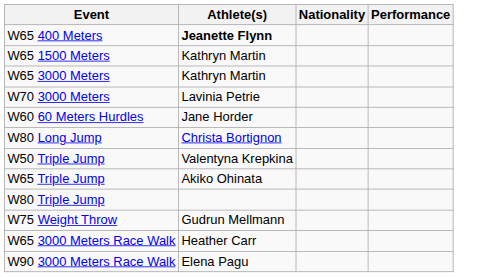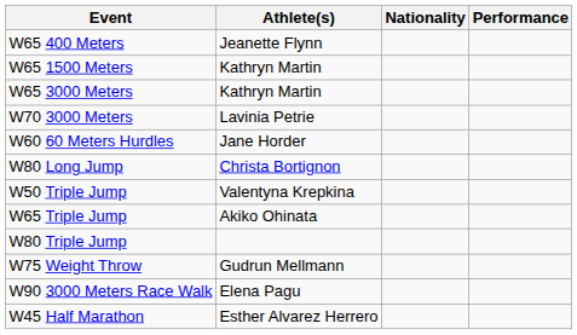 <table class="wikitable">
 <tr>
 <th>Event</th>
 <th>Athlete(s)</th>
 <th>Nationality</th>
 <th>Performance</th>
 </tr>
 <tr>
 <td>W65 <a href='#'>400 Meters</a></td>
-<td><strong>Jeanette Flynn</strong></td>
+<td>Jeanette Flynn</td>
 <td></td>
 <td></td>
 </tr>
 <tr>
 <td>W65 <a href='#'>1500 Meters</a></td>
 <td>Kathryn Martin</td>
 <td></td>
 <td></td>
 </tr>
 <tr>
 <td>W65 <a href='#'>3000 Meters</a></td>
 <td>Kathryn Martin</td>
 <td></td>
 <td></td>
 </tr>
 <tr>
 <td>W70 <a href='#'>3000 Meters</a></td>
 <td>Lavinia Petrie</td>
 <td></td>
 <td></td>
 </tr>
 <tr>
 <td>W60 <a href='#'>60 Meters Hurdles</a></td>
 <td>Jane Horder</td>
 <td></td>
 <td></td>
 </tr>
 <tr>
 <td>W80 <a href='#'>Long Jump</a></td>
 <td><a href='#'>Christa Bortignon</a></td>
 <td></td>
 <td></td>
 </tr>
 <tr>
 <td>W50 <a href='#'>Triple Jump</a></td>
 <td>Valentyna Krepkina</td>
 <td></td>
 <td></td>
 </tr>
 <tr>
 <td>W65 <a href='#'>Triple Jump</a></td>
 <td>Akiko Ohinata</td>
 <td></td>
 <td></td>
 </tr>
 <tr>
 <td>W80 <a href='#'>Triple Jump</a></td>
 <td></td>
 <td></td>
 <td></td>
 </tr>
 <tr>
 <td>W75 <a href='#'>Weight Throw</a></td>
 <td>Gudrun Mellmann</td>
 <td></td>
 <td></td>
 </tr>
 <tr>
-<td>W65 <a href='#'>3000 Meters Race Walk</a></td>
-<td>Heather Carr</td>
-<td></td>
-<td></td>
-</tr>
-<tr>
 <td>W90 <a href='#'>3000 Meters Race Walk</a></td>
 <td>Elena Pagu</td>
 <td></td>
 <td></td>
 </tr>
+<tr>
+<td>W45 <a href='#'>Half Marathon</a></td>
+<td>Esther Alvarez Herrero</td>
+<td></td>
+<td></td>
+</tr>
 </table>
